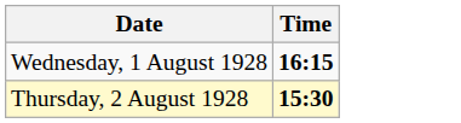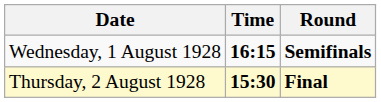 <table class="wikitable">
 <tr>
 <th>Date</th>
 <th>Time</th>
+<th>Round</th>
 </tr>
 <tr>
 <td>Wednesday, 1 August 1928</td>
 <td><strong>16:15</strong></td>
+<td><strong>Semifinals</strong></td>
 </tr>
 <tr style=background:lemonchiffon>
 <td>Thursday, 2 August 1928</td>
 <td><strong>15:30</strong></td>
+<td><strong>Final</strong></td>
 </tr>
 </table>
